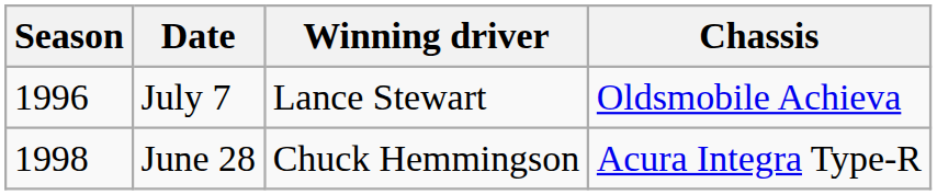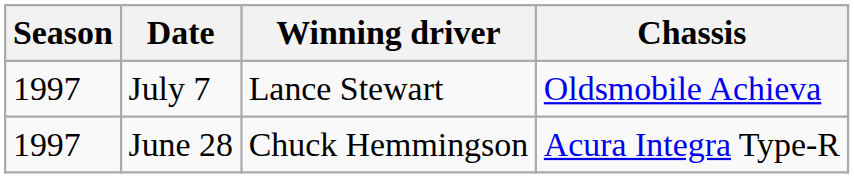 <table class="wikitable" style="font-size: 95%;">
 <tr>
 <th>Season</th>
 <th>Date</th>
 <th>Winning driver</th>
 <th>Chassis</th>
 </tr>
 <tr>
-<td>1996</td>
+<td>1997</td>
 <td>July 7</td>
 <td> Lance Stewart</td>
 <td><a href='#'>Oldsmobile Achieva</a></td>
 </tr>
 <tr>
-<td>1998</td>
+<td>1997</td>
 <td>June 28</td>
 <td> Chuck Hemmingson</td>
 <td><a href='#'>Acura Integra</a> Type-R</td>
 </tr>
 </table>
